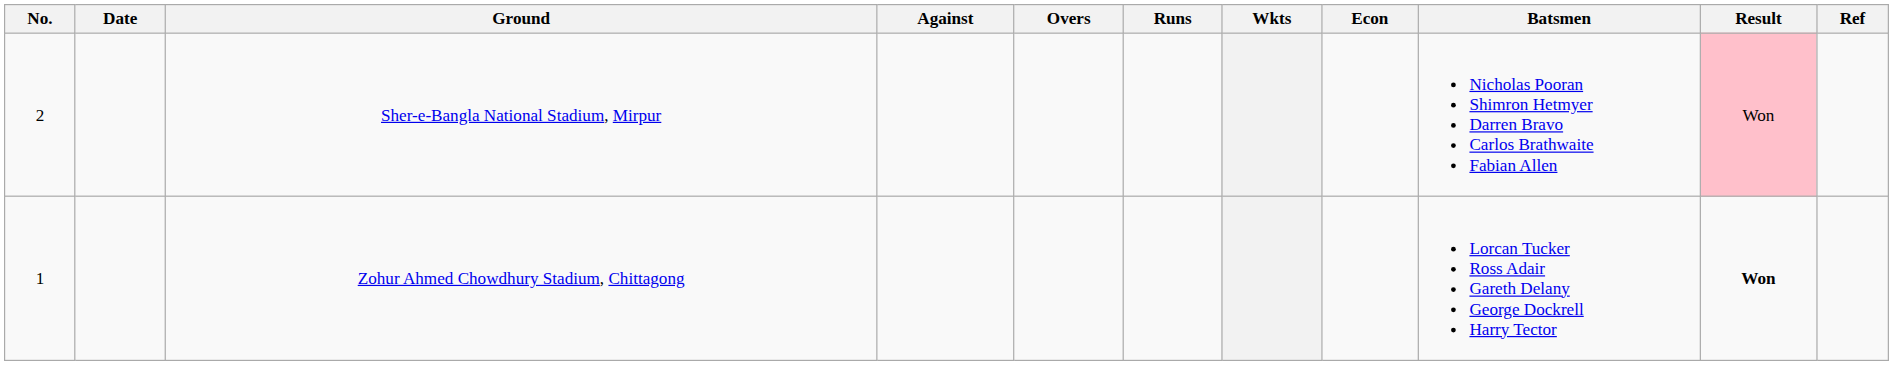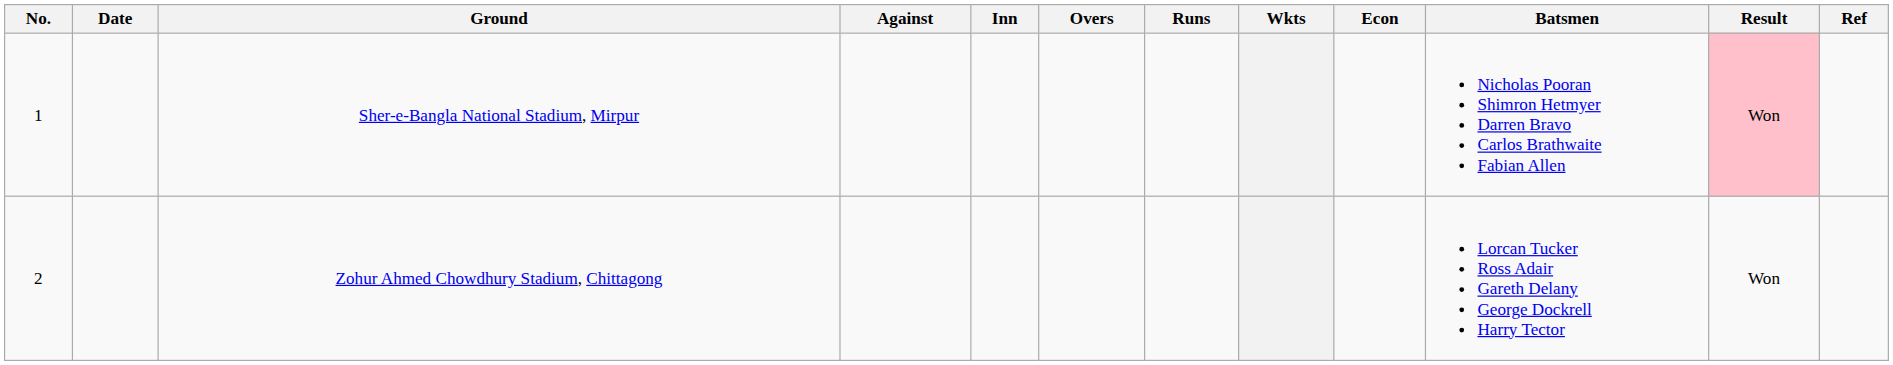 <table class="wikitable plainrowheaders unsortable" style="width: 100%; font-size:90%">
 <tr>
 <th>No.</th>
 <th>Date</th>
 <th>Ground</th>
 <th>Against</th>
+<th>Inn</th>
 <th>Overs</th>
 <th>Runs</th>
 <th>Wkts</th>
 <th>Econ</th>
 <th style="width: 15%;" class="unsortable">Batsmen</th>
 <th>Result</th>
 <th>Ref</th>
 </tr>
 <tr align=center>
-<td>2</td>
+<td>1</td>
 <td> </td>
 <td><a href='#'>Sher-e-Bangla National Stadium</a>, <a href='#'>Mirpur</a></td>
+<td></td>
 <td></td>
 <td></td>
 <td></td>
 <th scope="row"></th>
 <td></td>
 <td align=left><br><ul><li><a href='#'>Nicholas Pooran</a></li><li><a href='#'>Shimron Hetmyer</a></li><li><a href='#'>Darren Bravo</a></li><li><a href='#'>Carlos Brathwaite</a></li><li><a href='#'>Fabian Allen</a></li></ul></td>
 <td style="background: pink;">Won</td>
 <td></td>
 </tr>
 <tr align=center>
-<td>1</td>
+<td>2</td>
 <td> </td>
 <td><a href='#'>Zohur Ahmed Chowdhury Stadium</a>, <a href='#'>Chittagong</a></td>
+<td></td>
 <td></td>
 <td></td>
 <td></td>
 <th scope="row"></th>
 <td></td>
 <td align=left><br><ul><li><a href='#'>Lorcan Tucker</a></li><li><a href='#'>Ross Adair</a></li><li><a href='#'>Gareth Delany</a></li><li><a href='#'>George Dockrell</a></li><li><a href='#'>Harry Tector</a></li></ul></td>
-<td><strong>Won</strong></td>
+<td>Won</td>
 <td></td>
 </tr>
 </table>
